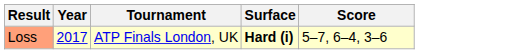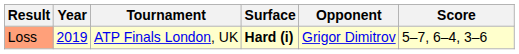 <table class="wikitable">
 <tr>
 <th>Result</th>
 <th>Year</th>
 <th>Tournament</th>
 <th>Surface</th>
+<th>Opponent</th>
 <th style="width:125px;" class="unsortable">Score</th>
 </tr>
 <tr style="background:#ffc;">
 <td bgcolor=FFA07A>Loss</td>
-<td><a href='#'>2017</a></td>
+<td><a href='#'>2019</a></td>
 <td><a href='#'>ATP Finals London</a>, UK</td>
 <td><strong>Hard (i)</strong></td>
+<td> <a href='#'>Grigor Dimitrov</a></td>
 <td>5–7, 6–4, 3–6</td>
 </tr>
 </table>
